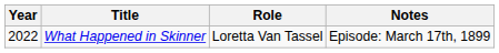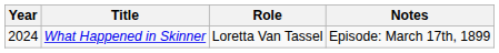 <table class="wikitable sortable">
 <tr>
 <th>Year</th>
 <th>Title</th>
 <th>Role</th>
 <th class="unsortable">Notes</th>
 </tr>
 <tr>
-<td>2022</td>
+<td>2024</td>
 <td><em><a href='#'>What Happened in Skinner</a></em></td>
 <td>Loretta Van Tassel</td>
 <td>Episode: March 17th, 1899</td>
 </tr>
 </table>
